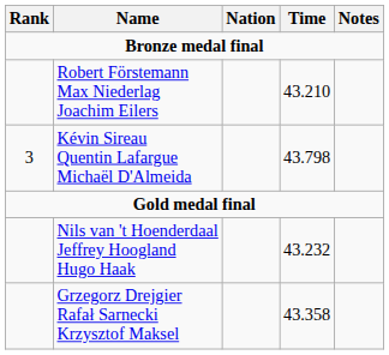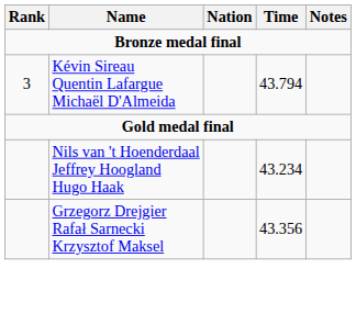 <table class="wikitable" style="text-align:center">
 <tr>
 <th>Rank</th>
 <th>Name</th>
 <th>Nation</th>
 <th>Time</th>
 <th>Notes</th>
 </tr>
 <tr>
 <td colspan=5><strong>Bronze medal final</strong></td>
 </tr>
 <tr>
-<td></td>
-<td align=left><a href='#'>Robert Förstemann</a><br><a href='#'>Max Niederlag</a><br><a href='#'>Joachim Eilers</a></td>
-<td align=left></td>
-<td>43.210</td>
-<td></td>
-</tr>
-<tr>
 <td>3</td>
 <td align=left><a href='#'>Kévin Sireau</a><br><a href='#'>Quentin Lafargue</a><br><a href='#'>Michaël D'Almeida</a></td>
 <td align=left></td>
-<td>43.798</td>
+<td>43.794</td>
 <td></td>
 </tr>
 <tr>
 <td colspan=5><strong>Gold medal final</strong></td>
 </tr>
 <tr>
 <td></td>
 <td align=left><a href='#'>Nils van 't Hoenderdaal</a><br><a href='#'>Jeffrey Hoogland</a><br><a href='#'>Hugo Haak</a></td>
 <td align=left></td>
-<td>43.232</td>
+<td>43.234</td>
 <td></td>
 </tr>
 <tr>
 <td></td>
 <td align=left><a href='#'>Grzegorz Drejgier</a><br><a href='#'>Rafał Sarnecki</a><br><a href='#'>Krzysztof Maksel</a></td>
 <td align=left></td>
-<td>43.358</td>
+<td>43.356</td>
 <td></td>
 </tr>
 </table>
